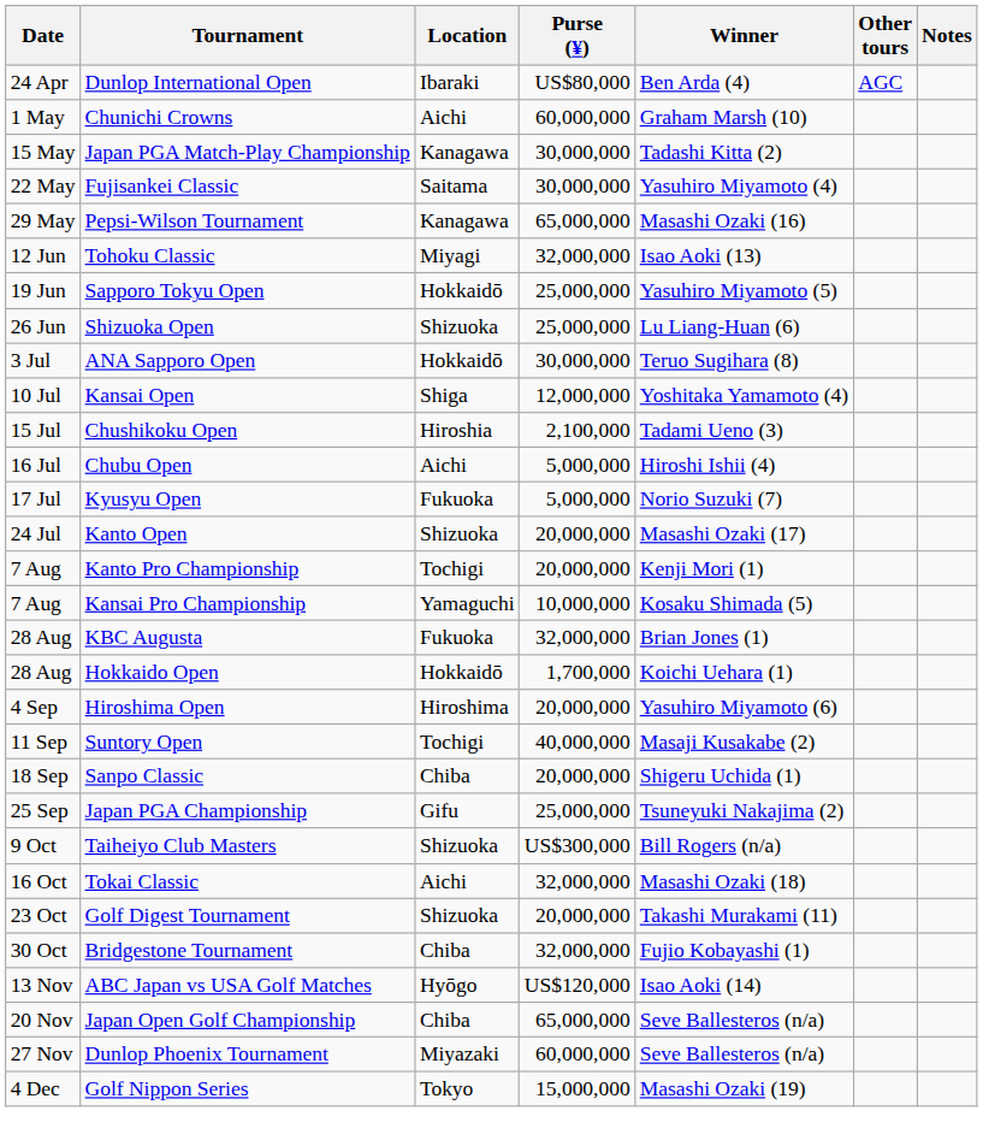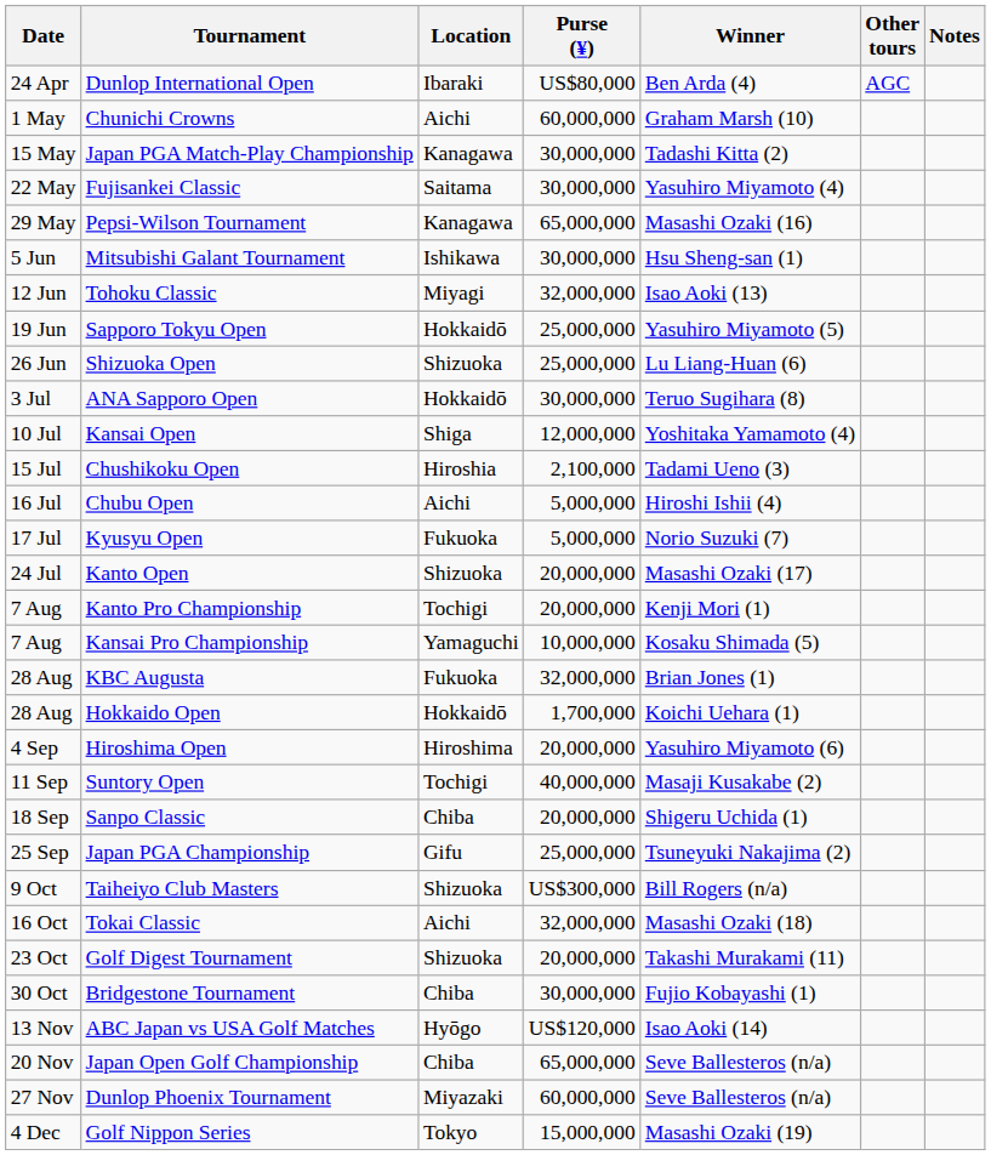 <table class="wikitable" style="font-size:95%">
 <tr>
 <th>Date</th>
 <th>Tournament</th>
 <th>Location</th>
 <th>Purse<br>(<a href='#'>¥</a>)</th>
 <th>Winner</th>
 <th>Other<br>tours</th>
 <th>Notes</th>
 </tr>
 <tr>
 <td>24 Apr</td>
 <td><a href='#'>Dunlop International Open</a></td>
 <td>Ibaraki</td>
 <td align=right>US$80,000</td>
 <td> <a href='#'>Ben Arda</a> (4)</td>
 <td><a href='#'>AGC</a></td>
 <td></td>
 </tr>
 <tr>
 <td>1 May</td>
 <td><a href='#'>Chunichi Crowns</a></td>
 <td>Aichi</td>
 <td align=right>60,000,000</td>
 <td> <a href='#'>Graham Marsh</a> (10)</td>
 <td></td>
 <td></td>
 </tr>
 <tr>
 <td>15 May</td>
 <td><a href='#'>Japan PGA Match-Play Championship</a></td>
 <td>Kanagawa</td>
 <td align=right>30,000,000</td>
 <td> <a href='#'>Tadashi Kitta</a> (2)</td>
 <td></td>
 <td></td>
 </tr>
 <tr>
 <td>22 May</td>
 <td><a href='#'>Fujisankei Classic</a></td>
 <td>Saitama</td>
 <td align=right>30,000,000</td>
 <td> <a href='#'>Yasuhiro Miyamoto</a> (4)</td>
 <td></td>
 <td></td>
 </tr>
 <tr>
 <td>29 May</td>
 <td><a href='#'>Pepsi-Wilson Tournament</a></td>
 <td>Kanagawa</td>
 <td align=right>65,000,000</td>
 <td> <a href='#'>Masashi Ozaki</a> (16)</td>
+<td></td>
+<td></td>
+</tr>
+<tr>
+<td>5 Jun</td>
+<td><a href='#'>Mitsubishi Galant Tournament</a></td>
+<td>Ishikawa</td>
+<td align=right>30,000,000</td>
+<td> <a href='#'>Hsu Sheng-san</a> (1)</td>
 <td></td>
 <td></td>
 </tr>
 <tr>
 <td>12 Jun</td>
 <td><a href='#'>Tohoku Classic</a></td>
 <td>Miyagi</td>
 <td align=right>32,000,000</td>
 <td> <a href='#'>Isao Aoki</a> (13)</td>
 <td></td>
 <td></td>
 </tr>
 <tr>
 <td>19 Jun</td>
 <td><a href='#'>Sapporo Tokyu Open</a></td>
 <td>Hokkaidō</td>
 <td align=right>25,000,000</td>
 <td> <a href='#'>Yasuhiro Miyamoto</a> (5)</td>
 <td></td>
 <td></td>
 </tr>
 <tr>
 <td>26 Jun</td>
 <td><a href='#'>Shizuoka Open</a></td>
 <td>Shizuoka</td>
 <td align=right>25,000,000</td>
 <td> <a href='#'>Lu Liang-Huan</a> (6)</td>
 <td></td>
 <td></td>
 </tr>
 <tr>
 <td>3 Jul</td>
 <td><a href='#'>ANA Sapporo Open</a></td>
 <td>Hokkaidō</td>
 <td align=right>30,000,000</td>
 <td> <a href='#'>Teruo Sugihara</a> (8)</td>
 <td></td>
 <td></td>
 </tr>
 <tr>
 <td>10 Jul</td>
 <td><a href='#'>Kansai Open</a></td>
 <td>Shiga</td>
 <td align=right>12,000,000</td>
 <td> <a href='#'>Yoshitaka Yamamoto</a> (4)</td>
 <td></td>
 <td></td>
 </tr>
 <tr>
 <td>15 Jul</td>
 <td><a href='#'>Chushikoku Open</a></td>
 <td>Hiroshia</td>
 <td align=right>2,100,000</td>
 <td> <a href='#'>Tadami Ueno</a> (3)</td>
 <td></td>
 <td></td>
 </tr>
 <tr>
 <td>16 Jul</td>
 <td><a href='#'>Chubu Open</a></td>
 <td>Aichi</td>
 <td align=right>5,000,000</td>
 <td> <a href='#'>Hiroshi Ishii</a> (4)</td>
 <td></td>
 <td></td>
 </tr>
 <tr>
 <td>17 Jul</td>
 <td><a href='#'>Kyusyu Open</a></td>
 <td>Fukuoka</td>
 <td align=right>5,000,000</td>
 <td> <a href='#'>Norio Suzuki</a> (7)</td>
 <td></td>
 <td></td>
 </tr>
 <tr>
 <td>24 Jul</td>
 <td><a href='#'>Kanto Open</a></td>
 <td>Shizuoka</td>
 <td align=right>20,000,000</td>
 <td> <a href='#'>Masashi Ozaki</a> (17)</td>
 <td></td>
 <td></td>
 </tr>
 <tr>
 <td>7 Aug</td>
 <td><a href='#'>Kanto Pro Championship</a></td>
 <td>Tochigi</td>
 <td align=right>20,000,000</td>
 <td> <a href='#'>Kenji Mori</a> (1)</td>
 <td></td>
 <td></td>
 </tr>
 <tr>
 <td>7 Aug</td>
 <td><a href='#'>Kansai Pro Championship</a></td>
 <td>Yamaguchi</td>
 <td align=right>10,000,000</td>
 <td> <a href='#'>Kosaku Shimada</a> (5)</td>
 <td></td>
 <td></td>
 </tr>
 <tr>
 <td>28 Aug</td>
 <td><a href='#'>KBC Augusta</a></td>
 <td>Fukuoka</td>
 <td align=right>32,000,000</td>
 <td> <a href='#'>Brian Jones</a> (1)</td>
 <td></td>
 <td></td>
 </tr>
 <tr>
 <td>28 Aug</td>
 <td><a href='#'>Hokkaido Open</a></td>
 <td>Hokkaidō</td>
 <td align=right>1,700,000</td>
 <td> <a href='#'>Koichi Uehara</a> (1)</td>
 <td></td>
 <td></td>
 </tr>
 <tr>
 <td>4 Sep</td>
 <td><a href='#'>Hiroshima Open</a></td>
 <td>Hiroshima</td>
 <td align=right>20,000,000</td>
 <td> <a href='#'>Yasuhiro Miyamoto</a> (6)</td>
 <td></td>
 <td></td>
 </tr>
 <tr>
 <td>11 Sep</td>
 <td><a href='#'>Suntory Open</a></td>
 <td>Tochigi</td>
 <td align=right>40,000,000</td>
 <td> <a href='#'>Masaji Kusakabe</a> (2)</td>
 <td></td>
 <td></td>
 </tr>
 <tr>
 <td>18 Sep</td>
 <td><a href='#'>Sanpo Classic</a></td>
 <td>Chiba</td>
 <td align=right>20,000,000</td>
 <td> <a href='#'>Shigeru Uchida</a> (1)</td>
 <td></td>
 <td></td>
 </tr>
 <tr>
 <td>25 Sep</td>
 <td><a href='#'>Japan PGA Championship</a></td>
 <td>Gifu</td>
 <td align=right>25,000,000</td>
 <td> <a href='#'>Tsuneyuki Nakajima</a> (2)</td>
 <td></td>
 <td></td>
 </tr>
 <tr>
 <td>9 Oct</td>
 <td><a href='#'>Taiheiyo Club Masters</a></td>
 <td>Shizuoka</td>
 <td align=right>US$300,000</td>
 <td> <a href='#'>Bill Rogers</a> (n/a)</td>
 <td></td>
 <td></td>
 </tr>
 <tr>
 <td>16 Oct</td>
 <td><a href='#'>Tokai Classic</a></td>
 <td>Aichi</td>
 <td align=right>32,000,000</td>
 <td> <a href='#'>Masashi Ozaki</a> (18)</td>
 <td></td>
 <td></td>
 </tr>
 <tr>
 <td>23 Oct</td>
 <td><a href='#'>Golf Digest Tournament</a></td>
 <td>Shizuoka</td>
 <td align=right>20,000,000</td>
 <td> <a href='#'>Takashi Murakami</a> (11)</td>
 <td></td>
 <td></td>
 </tr>
 <tr>
 <td>30 Oct</td>
 <td><a href='#'>Bridgestone Tournament</a></td>
 <td>Chiba</td>
-<td align=right>32,000,000</td>
+<td align=right>30,000,000</td>
 <td> <a href='#'>Fujio Kobayashi</a> (1)</td>
 <td></td>
 <td></td>
 </tr>
 <tr>
 <td>13 Nov</td>
 <td><a href='#'>ABC Japan vs USA Golf Matches</a></td>
 <td>Hyōgo</td>
 <td align=right>US$120,000</td>
 <td> <a href='#'>Isao Aoki</a> (14)</td>
 <td></td>
 <td></td>
 </tr>
 <tr>
 <td>20 Nov</td>
 <td><a href='#'>Japan Open Golf Championship</a></td>
 <td>Chiba</td>
 <td align=right>65,000,000</td>
 <td> <a href='#'>Seve Ballesteros</a> (n/a)</td>
 <td></td>
 <td></td>
 </tr>
 <tr>
 <td>27 Nov</td>
 <td><a href='#'>Dunlop Phoenix Tournament</a></td>
 <td>Miyazaki</td>
 <td align=right>60,000,000</td>
 <td> <a href='#'>Seve Ballesteros</a> (n/a)</td>
 <td></td>
 <td></td>
 </tr>
 <tr>
 <td>4 Dec</td>
 <td><a href='#'>Golf Nippon Series</a></td>
 <td>Tokyo</td>
 <td align=right>15,000,000</td>
 <td> <a href='#'>Masashi Ozaki</a> (19)</td>
 <td></td>
 <td></td>
 </tr>
 </table>
